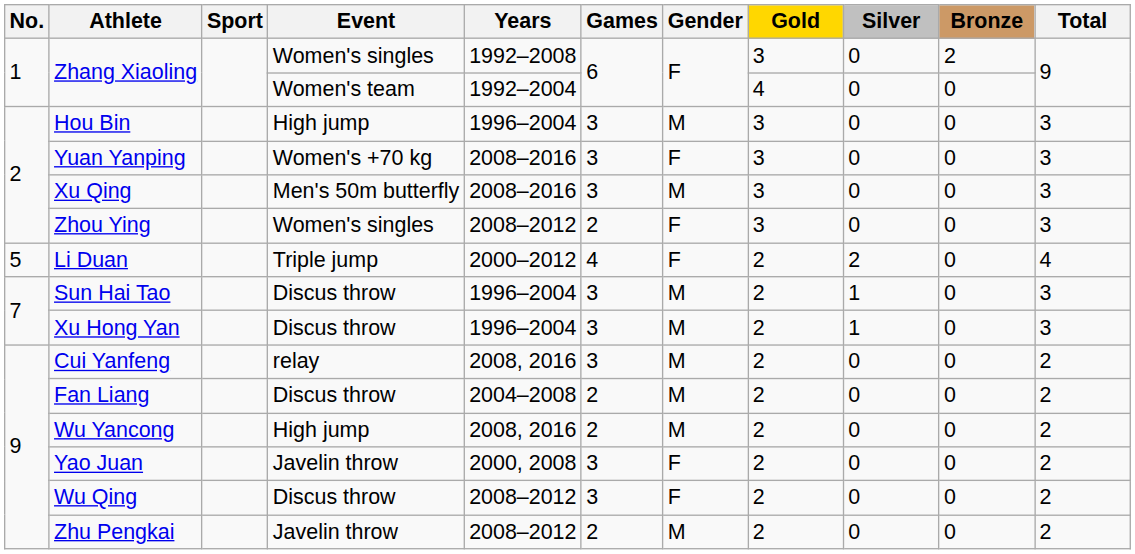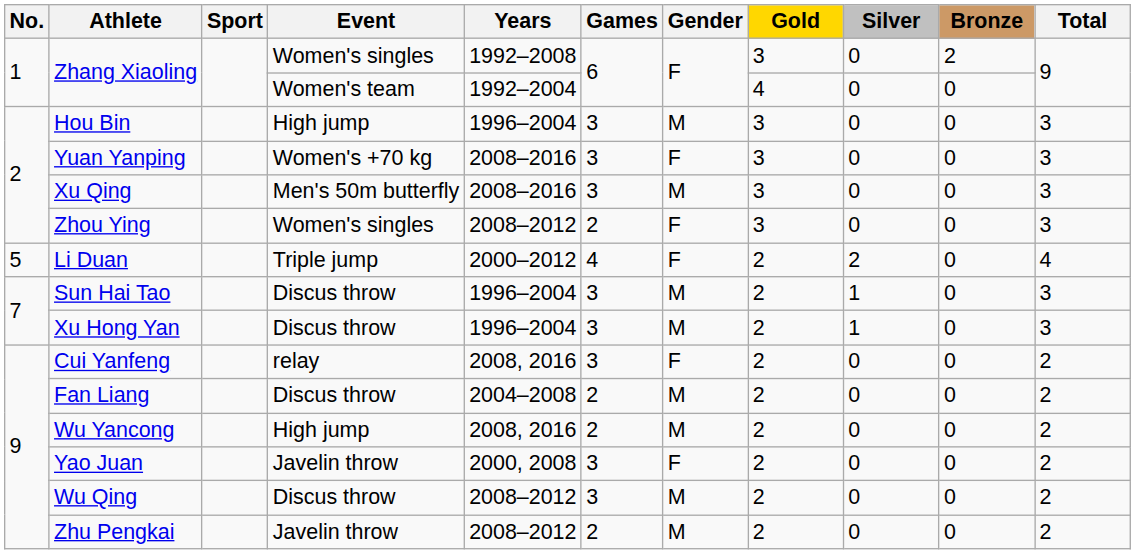 <table class="wikitable sortable">
 <tr>
 <th>No.</th>
 <th>Athlete</th>
 <th>Sport</th>
 <th>Event</th>
 <th>Years</th>
 <th>Games</th>
 <th>Gender</th>
 <th style="background:gold; width:4.0em; font-weight:bold;">Gold</th>
 <th style="background:silver; width:4.0em; font-weight:bold;">Silver</th>
 <th style="background:#c96; width:4.0em; font-weight:bold;">Bronze</th>
 <th style="width:4.0em;">Total</th>
 </tr>
 <tr>
 <td rowspan="2">1</td>
 <td rowspan="2"><a href='#'>Zhang Xiaoling</a></td>
 <td rowspan="2"></td>
 <td>Women's singles</td>
 <td>1992–2008</td>
 <td rowspan="2">6</td>
 <td rowspan="2">F</td>
 <td>3</td>
 <td>0</td>
 <td>2</td>
 <td rowspan="2">9</td>
 </tr>
 <tr>
 <td>Women's team</td>
 <td>1992–2004</td>
 <td>4</td>
 <td>0</td>
 <td>0</td>
 </tr>
 <tr>
 <td rowspan="4">2</td>
 <td><a href='#'>Hou Bin</a></td>
 <td></td>
 <td>High jump</td>
 <td>1996–2004</td>
 <td>3</td>
 <td>M</td>
 <td>3</td>
 <td>0</td>
 <td>0</td>
 <td>3</td>
 </tr>
 <tr>
 <td><a href='#'>Yuan Yanping</a></td>
 <td></td>
 <td>Women's +70 kg</td>
 <td>2008–2016</td>
 <td>3</td>
 <td>F</td>
 <td>3</td>
 <td>0</td>
 <td>0</td>
 <td>3</td>
 </tr>
 <tr>
 <td><a href='#'>Xu Qing</a></td>
 <td></td>
 <td>Men's 50m butterfly</td>
 <td>2008–2016</td>
 <td>3</td>
 <td>M</td>
 <td>3</td>
 <td>0</td>
 <td>0</td>
 <td>3</td>
 </tr>
 <tr>
 <td><a href='#'>Zhou Ying</a></td>
 <td></td>
 <td>Women's singles</td>
 <td>2008–2012</td>
 <td>2</td>
 <td>F</td>
 <td>3</td>
 <td>0</td>
 <td>0</td>
 <td>3</td>
 </tr>
 <tr>
 <td>5</td>
 <td><a href='#'>Li Duan</a></td>
 <td></td>
 <td>Triple jump</td>
 <td>2000–2012</td>
 <td>4</td>
 <td>F</td>
 <td>2</td>
 <td>2</td>
 <td>0</td>
 <td>4</td>
 </tr>
 <tr>
 <td rowspan="2">7</td>
 <td><a href='#'>Sun Hai Tao</a></td>
 <td></td>
 <td>Discus throw</td>
 <td>1996–2004</td>
 <td>3</td>
 <td>M</td>
 <td>2</td>
 <td>1</td>
 <td>0</td>
 <td>3</td>
 </tr>
 <tr>
 <td><a href='#'>Xu Hong Yan</a></td>
 <td></td>
 <td>Discus throw</td>
 <td>1996–2004</td>
 <td>3</td>
 <td>M</td>
 <td>2</td>
 <td>1</td>
 <td>0</td>
 <td>3</td>
 </tr>
 <tr>
 <td rowspan="6">9</td>
 <td><a href='#'>Cui Yanfeng</a></td>
 <td></td>
 <td> relay</td>
 <td>2008, 2016</td>
 <td>3</td>
-<td>M</td>
+<td>F</td>
 <td>2</td>
 <td>0</td>
 <td>0</td>
 <td>2</td>
 </tr>
 <tr>
 <td><a href='#'>Fan Liang</a></td>
 <td></td>
 <td>Discus throw</td>
 <td>2004–2008</td>
 <td>2</td>
 <td>M</td>
 <td>2</td>
 <td>0</td>
 <td>0</td>
 <td>2</td>
 </tr>
 <tr>
 <td><a href='#'>Wu Yancong</a></td>
 <td></td>
 <td>High jump</td>
 <td>2008, 2016</td>
 <td>2</td>
 <td>M</td>
 <td>2</td>
 <td>0</td>
 <td>0</td>
 <td>2</td>
 </tr>
 <tr>
 <td><a href='#'>Yao Juan</a></td>
 <td></td>
 <td>Javelin throw</td>
 <td>2000, 2008</td>
 <td>3</td>
 <td>F</td>
 <td>2</td>
 <td>0</td>
 <td>0</td>
 <td>2</td>
 </tr>
 <tr>
 <td><a href='#'>Wu Qing</a></td>
 <td></td>
 <td>Discus throw</td>
 <td>2008–2012</td>
 <td>3</td>
-<td>F</td>
+<td>M</td>
 <td>2</td>
 <td>0</td>
 <td>0</td>
 <td>2</td>
 </tr>
 <tr>
 <td><a href='#'>Zhu Pengkai</a></td>
 <td></td>
 <td>Javelin throw</td>
 <td>2008–2012</td>
 <td>2</td>
 <td>M</td>
 <td>2</td>
 <td>0</td>
 <td>0</td>
 <td>2</td>
 </tr>
 </table>
